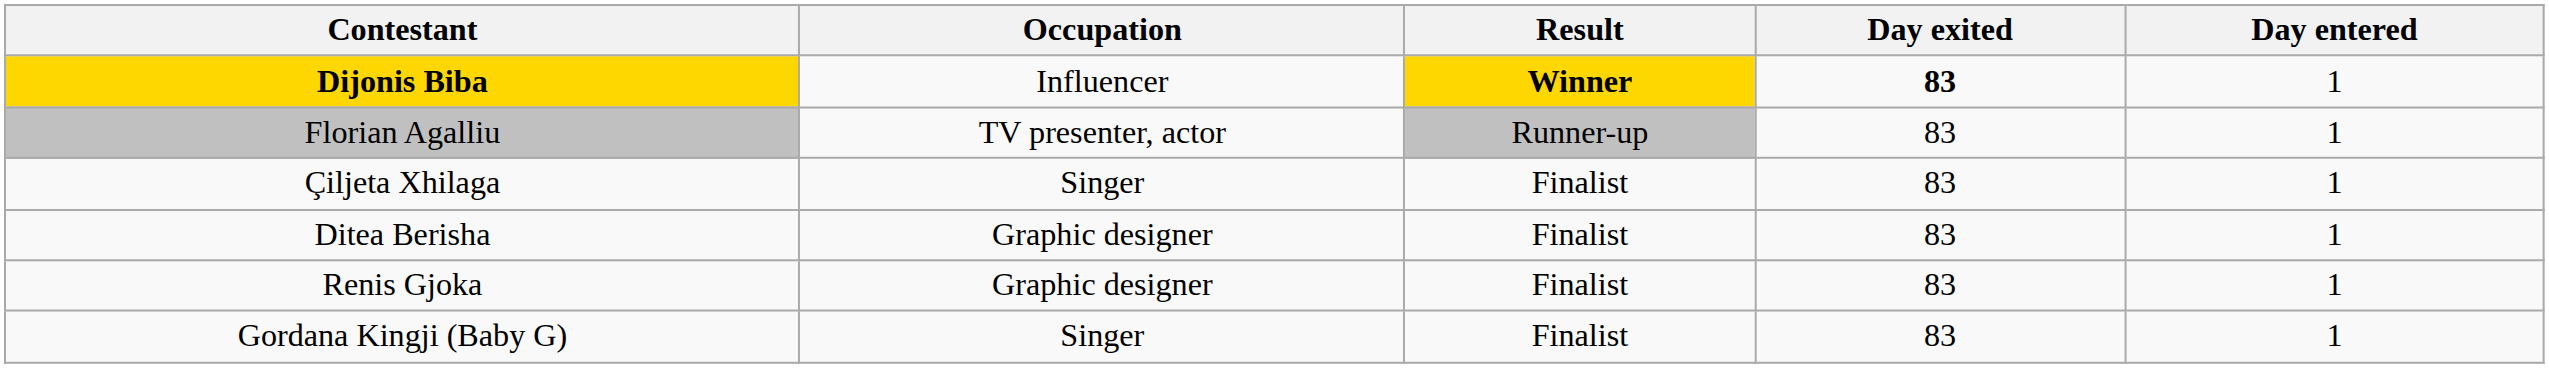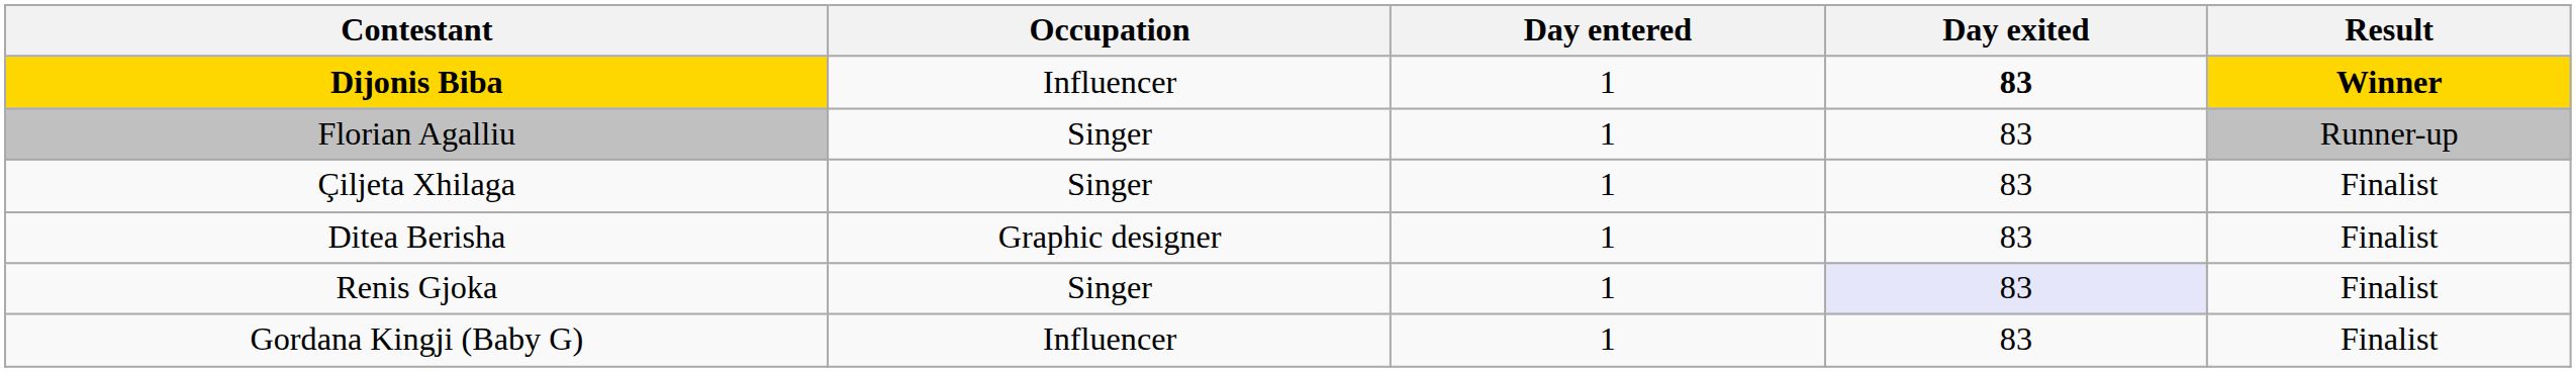 <table class="wikitable sortable" style="text-align:center; width: 100%;">
 <tr>
 <th>Contestant</th>
 <th>Occupation</th>
+<th>Day entered</th>
+<th>Day exited</th>
 <th>Result</th>
-<th>Day exited</th>
-<th>Day entered</th>
 </tr>
 <tr>
 <td style="background:gold;"><strong>Dijonis Biba</strong></td>
 <td>Influencer</td>
+<td>1</td>
+<td><strong>83</strong></td>
 <td style="background:gold;"><strong>Winner</strong></td>
-<td><strong>83</strong></td>
-<td>1</td>
 </tr>
 <tr>
 <td style="background:silver;">Florian Agalliu</td>
-<td>TV presenter, actor</td>
+<td>Singer</td>
+<td>1</td>
+<td>83</td>
 <td style="background:silver;">Runner-up</td>
-<td>83</td>
-<td>1</td>
 </tr>
 <tr>
 <td>Çiljeta Xhilaga</td>
 <td>Singer</td>
+<td>1</td>
+<td>83</td>
 <td>Finalist</td>
-<td>83</td>
-<td>1</td>
 </tr>
 <tr>
 <td>Ditea Berisha</td>
 <td>Graphic designer</td>
+<td>1</td>
+<td>83</td>
 <td>Finalist</td>
-<td>83</td>
-<td>1</td>
 </tr>
 <tr>
 <td>Renis Gjoka</td>
-<td>Graphic designer</td>
+<td>Singer</td>
+<td>1</td>
+<td style="background: lavender;">83</td>
 <td>Finalist</td>
-<td>83</td>
-<td>1</td>
 </tr>
 <tr>
 <td>Gordana Kingji (Baby G)</td>
-<td>Singer</td>
+<td>Influencer</td>
+<td>1</td>
+<td>83</td>
 <td>Finalist</td>
-<td>83</td>
-<td>1</td>
 </tr>
 </table>
